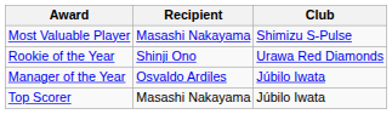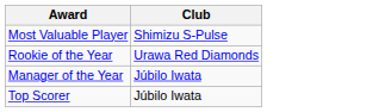 <table class="wikitable">
 <tr>
 <th>Award</th>
-<th>Recipient</th>
 <th>Club</th>
 </tr>
 <tr>
 <td><a href='#'>Most Valuable Player</a></td>
-<td> <a href='#'>Masashi Nakayama</a></td>
 <td><a href='#'>Shimizu S-Pulse</a></td>
 </tr>
 <tr>
 <td><a href='#'>Rookie of the Year</a></td>
-<td> <a href='#'>Shinji Ono</a></td>
 <td><a href='#'>Urawa Red Diamonds</a></td>
 </tr>
 <tr>
 <td><a href='#'>Manager of the Year</a></td>
-<td> <a href='#'>Osvaldo Ardiles</a></td>
 <td><a href='#'>Júbilo Iwata</a></td>
 </tr>
 <tr>
 <td><a href='#'>Top Scorer</a></td>
-<td> Masashi Nakayama</td>
 <td>Júbilo Iwata</td>
 </tr>
 </table>
